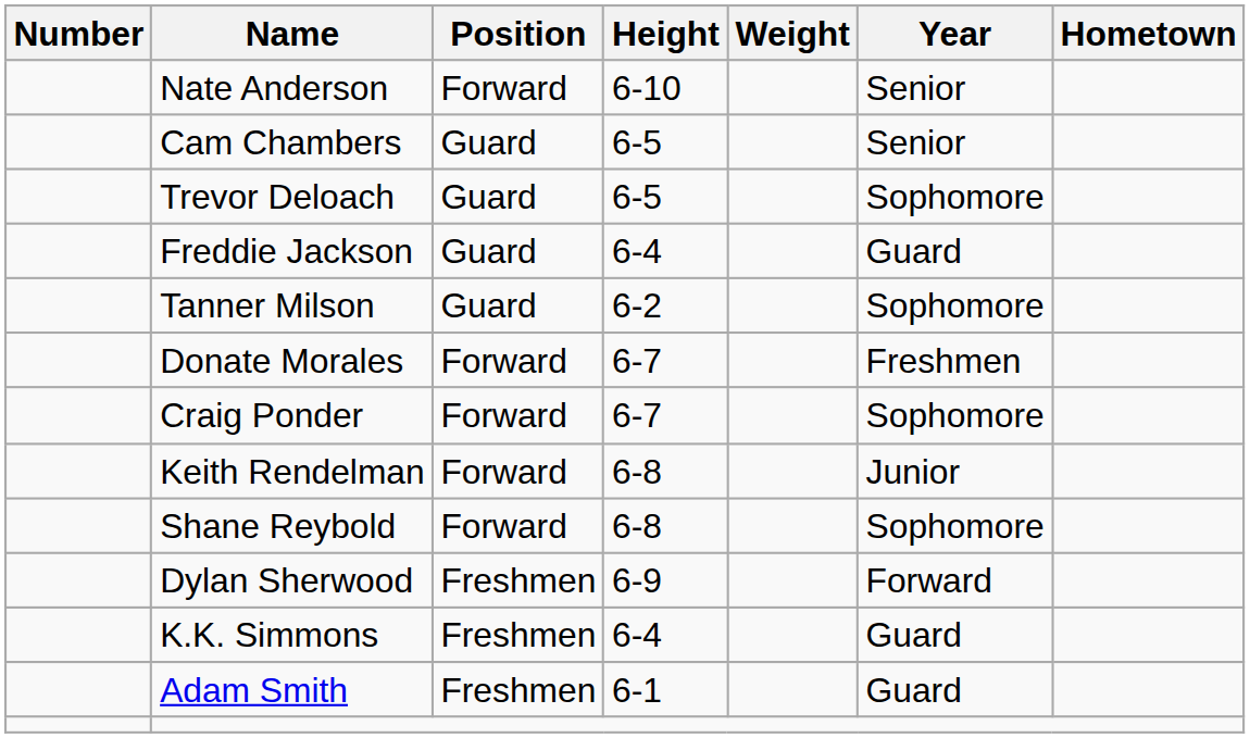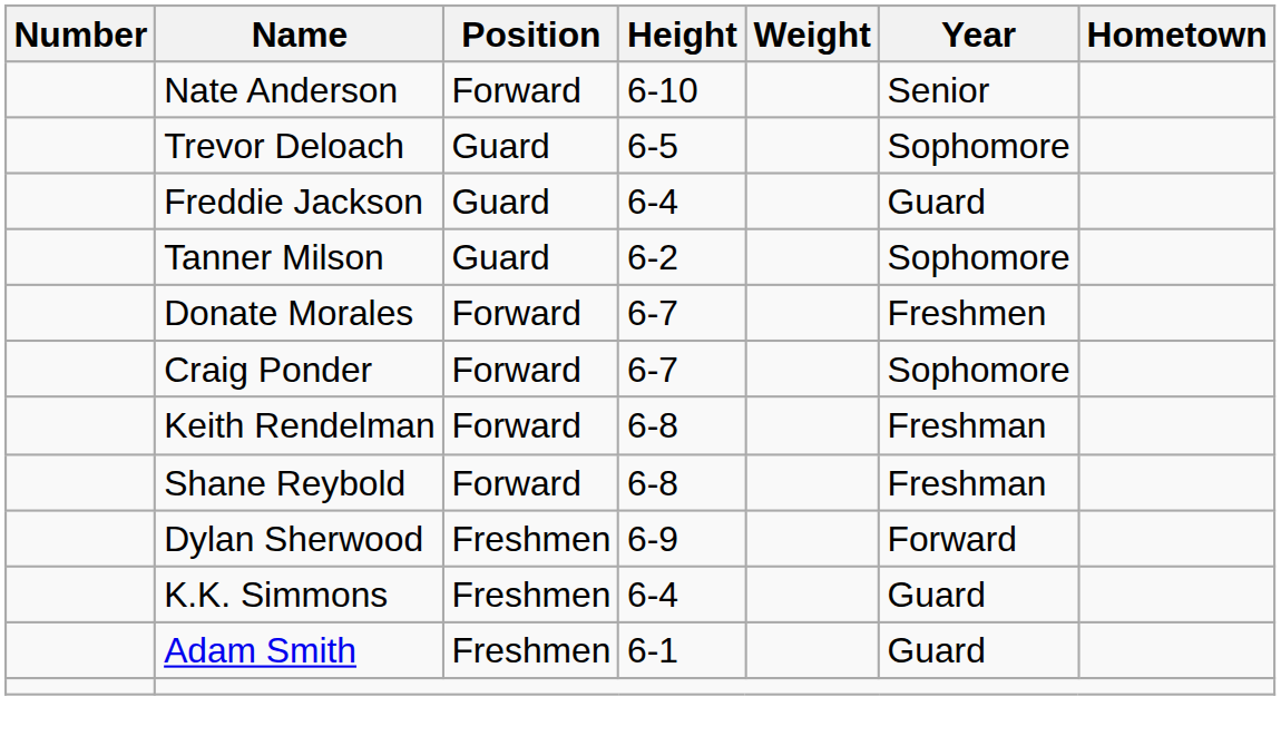 <table class="wikitable" style="font-size: 95%;">
 <tr>
 <th>Number</th>
 <th>Name</th>
 <th>Position</th>
 <th>Height</th>
 <th>Weight</th>
 <th>Year</th>
 <th>Hometown</th>
 </tr>
 <tr>
 <td></td>
 <td>Nate Anderson</td>
 <td>Forward</td>
 <td>6-10</td>
-<td></td>
-<td>Senior</td>
-<td></td>
-</tr>
-<tr>
-<td></td>
-<td>Cam Chambers</td>
-<td>Guard</td>
-<td>6-5</td>
 <td></td>
 <td>Senior</td>
 <td></td>
 </tr>
 <tr>
 <td></td>
 <td>Trevor Deloach</td>
 <td>Guard</td>
 <td>6-5</td>
 <td></td>
 <td>Sophomore</td>
 <td></td>
 </tr>
 <tr>
 <td></td>
 <td>Freddie Jackson</td>
 <td>Guard</td>
 <td>6-4</td>
 <td></td>
 <td>Guard</td>
 <td></td>
 </tr>
 <tr>
 <td></td>
 <td>Tanner Milson</td>
 <td>Guard</td>
 <td>6-2</td>
 <td></td>
 <td>Sophomore</td>
 <td></td>
 </tr>
 <tr>
 <td></td>
 <td>Donate Morales</td>
 <td>Forward</td>
 <td>6-7</td>
 <td></td>
 <td>Freshmen</td>
 <td></td>
 </tr>
 <tr>
 <td></td>
 <td>Craig Ponder</td>
 <td>Forward</td>
 <td>6-7</td>
 <td></td>
 <td>Sophomore</td>
 <td></td>
 </tr>
 <tr>
 <td></td>
 <td>Keith Rendelman</td>
 <td>Forward</td>
 <td>6-8</td>
 <td></td>
-<td>Junior</td>
+<td>Freshman</td>
 <td></td>
 </tr>
 <tr>
 <td></td>
 <td>Shane Reybold</td>
 <td>Forward</td>
 <td>6-8</td>
 <td></td>
-<td>Sophomore</td>
+<td>Freshman</td>
 <td></td>
 </tr>
 <tr>
 <td></td>
 <td>Dylan Sherwood</td>
 <td>Freshmen</td>
 <td>6-9</td>
 <td></td>
 <td>Forward</td>
 <td></td>
 </tr>
 <tr>
 <td></td>
 <td>K.K. Simmons</td>
 <td>Freshmen</td>
 <td>6-4</td>
 <td></td>
 <td>Guard</td>
 <td></td>
 </tr>
 <tr>
 <td></td>
 <td><a href='#'>Adam Smith</a></td>
 <td>Freshmen</td>
 <td>6-1</td>
 <td></td>
 <td>Guard</td>
 <td></td>
 </tr>
 <tr>
 <td></td>
 </tr>
 </table>
